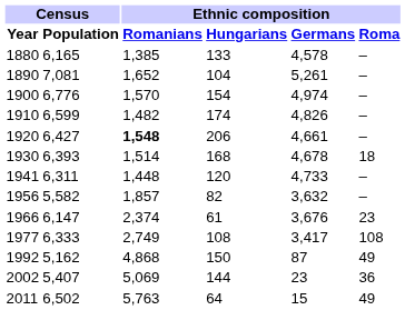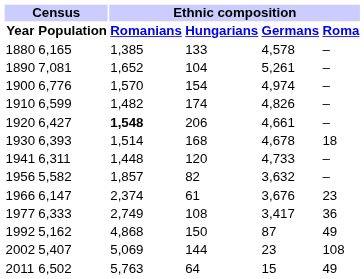 <table class="toccolours">
 <tr>
 <th align="center" colspan="2" style="background:#ccccff;">Census</th>
 <th align="center" colspan="4" style="background:#ccccff;">Ethnic composition</th>
 </tr>
 <tr>
 <th>Year</th>
 <th>Population</th>
 <th><a href='#'>Romanians</a></th>
 <th><a href='#'>Hungarians</a></th>
 <th><a href='#'>Germans</a></th>
 <th><a href='#'>Roma</a></th>
 </tr>
 <tr>
 <td>1880</td>
 <td>6,165</td>
 <td>1,385</td>
 <td>133</td>
 <td>4,578</td>
 <td>–</td>
 </tr>
 <tr>
 <td>1890</td>
 <td>7,081</td>
 <td>1,652</td>
 <td>104</td>
 <td>5,261</td>
 <td>–</td>
 </tr>
 <tr>
 <td>1900</td>
 <td>6,776</td>
 <td>1,570</td>
 <td>154</td>
 <td>4,974</td>
 <td>–</td>
 </tr>
 <tr>
 <td>1910</td>
 <td>6,599</td>
 <td>1,482</td>
 <td>174</td>
 <td>4,826</td>
 <td>–</td>
 </tr>
 <tr>
 <td>1920</td>
 <td>6,427</td>
 <td><strong>1,548</strong></td>
 <td>206</td>
 <td>4,661</td>
 <td>–</td>
 </tr>
 <tr>
 <td>1930</td>
 <td>6,393</td>
 <td>1,514</td>
 <td>168</td>
 <td>4,678</td>
 <td>18</td>
 </tr>
 <tr>
 <td>1941</td>
 <td>6,311</td>
 <td>1,448</td>
 <td>120</td>
 <td>4,733</td>
 <td>–</td>
 </tr>
 <tr>
 <td>1956</td>
 <td>5,582</td>
 <td>1,857</td>
 <td>82</td>
 <td>3,632</td>
 <td>–</td>
 </tr>
 <tr>
 <td>1966</td>
 <td>6,147</td>
 <td>2,374</td>
 <td>61</td>
 <td>3,676</td>
 <td>23</td>
 </tr>
 <tr>
 <td>1977</td>
 <td>6,333</td>
 <td>2,749</td>
 <td>108</td>
 <td>3,417</td>
-<td>108</td>
+<td>36</td>
 </tr>
 <tr>
 <td>1992</td>
 <td>5,162</td>
 <td>4,868</td>
 <td>150</td>
 <td>87</td>
 <td>49</td>
 </tr>
 <tr>
 <td>2002</td>
 <td>5,407</td>
 <td>5,069</td>
 <td>144</td>
 <td>23</td>
-<td>36</td>
+<td>108</td>
 </tr>
 <tr>
 <td>2011</td>
 <td>6,502</td>
 <td>5,763</td>
 <td>64</td>
 <td>15</td>
 <td>49</td>
 </tr>
 </table>
